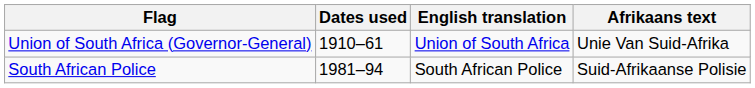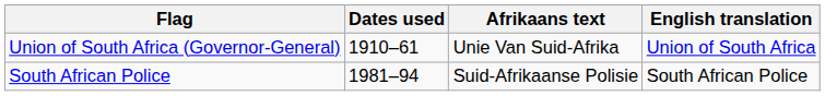 <table class="wikitable sortable noresize">
 <tr>
 <th>Flag</th>
 <th>Dates used</th>
+<th>Afrikaans text</th>
 <th>English translation</th>
-<th>Afrikaans text</th>
 </tr>
 <tr>
 <td> <a href='#'>Union of South Africa (Governor-General)</a></td>
 <td>1910–61</td>
+<td>Unie Van Suid-Afrika</td>
 <td><a href='#'>Union of South Africa</a></td>
-<td>Unie Van Suid-Afrika</td>
 </tr>
 <tr>
 <td> <a href='#'>South African Police</a></td>
 <td>1981–94</td>
+<td>Suid-Afrikaanse Polisie</td>
 <td>South African Police</td>
-<td>Suid-Afrikaanse Polisie</td>
 </tr>
 </table>
